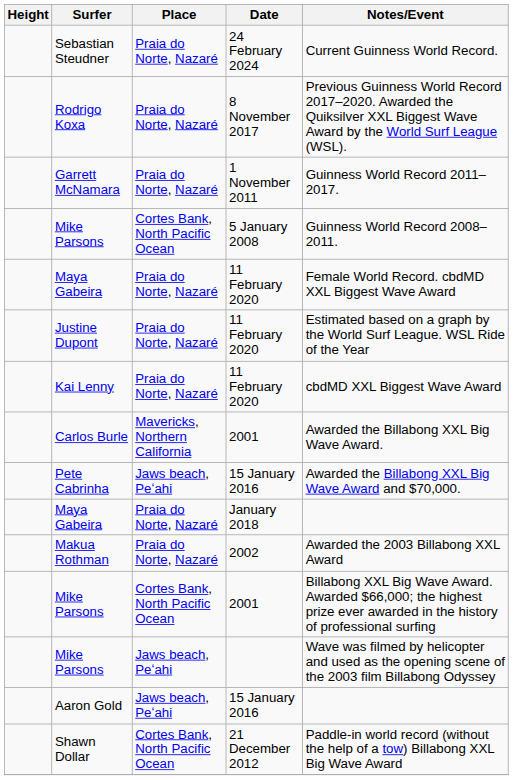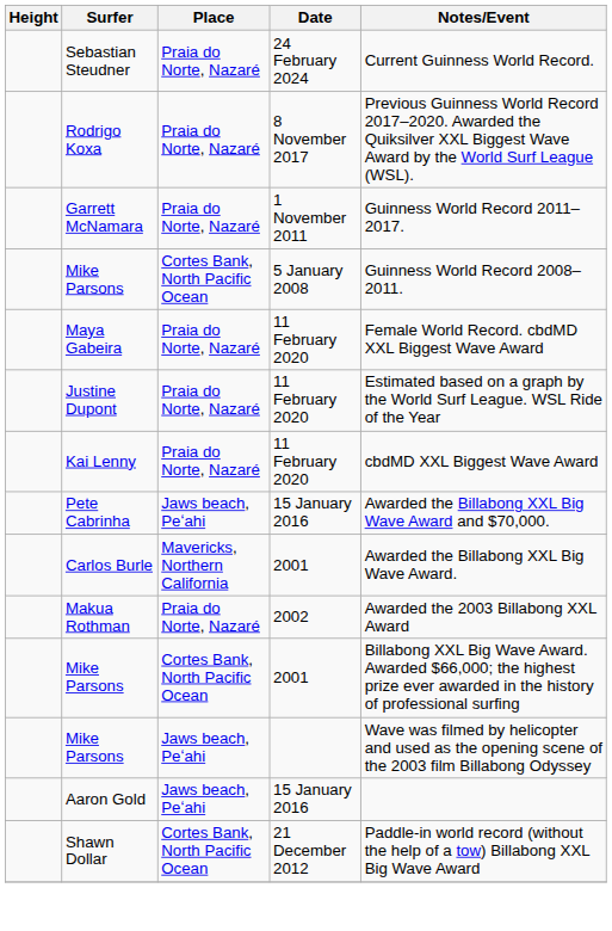 <table class="wikitable sortable">
 <tr>
 <th>Height</th>
 <th>Surfer</th>
 <th>Place</th>
 <th>Date</th>
 <th>Notes/Event</th>
 </tr>
 <tr>
 <td></td>
 <td> Sebastian Steudner</td>
 <td> <a href='#'>Praia do Norte</a>, <a href='#'>Nazaré</a></td>
 <td>24 February 2024</td>
 <td>Current Guinness World Record.</td>
 </tr>
 <tr>
 <td></td>
 <td> <a href='#'>Rodrigo Koxa</a></td>
 <td> <a href='#'>Praia do Norte</a>, <a href='#'>Nazaré</a></td>
 <td>8 November 2017</td>
 <td>Previous Guinness World Record 2017–2020. Awarded the Quiksilver XXL Biggest Wave Award by the <a href='#'>World Surf League</a> (WSL).</td>
 </tr>
 <tr>
 <td></td>
 <td> <a href='#'>Garrett McNamara</a></td>
 <td> <a href='#'>Praia do Norte</a>, <a href='#'>Nazaré</a></td>
 <td>1 November 2011</td>
 <td>Guinness World Record 2011–2017.</td>
 </tr>
 <tr>
 <td></td>
 <td> <a href='#'>Mike Parsons</a></td>
 <td> <a href='#'>Cortes Bank</a>, <a href='#'>North Pacific Ocean</a></td>
 <td>5 January 2008</td>
 <td>Guinness World Record 2008–2011.</td>
 </tr>
 <tr>
 <td></td>
 <td> <a href='#'>Maya Gabeira</a></td>
 <td> <a href='#'>Praia do Norte</a>, <a href='#'>Nazaré</a></td>
 <td>11 February 2020</td>
 <td>Female World Record. cbdMD XXL Biggest Wave Award</td>
 </tr>
 <tr>
 <td></td>
 <td> <a href='#'>Justine Dupont</a></td>
 <td> <a href='#'>Praia do Norte</a>, <a href='#'>Nazaré</a></td>
 <td>11 February 2020</td>
 <td>Estimated based on a graph by the World Surf League. WSL Ride of the Year</td>
 </tr>
 <tr>
 <td></td>
 <td> <a href='#'>Kai Lenny</a></td>
 <td> <a href='#'>Praia do Norte</a>, <a href='#'>Nazaré</a></td>
 <td>11 February 2020</td>
 <td>cbdMD XXL Biggest Wave Award</td>
 </tr>
 <tr>
 <td></td>
-<td> <a href='#'>Carlos Burle</a></td>
-<td> <a href='#'>Mavericks</a>, <a href='#'>Northern California</a></td>
-<td>2001</td>
-<td>Awarded the Billabong XXL Big Wave Award.</td>
-</tr>
-<tr>
-<td></td>
 <td> <a href='#'>Pete Cabrinha</a></td>
 <td> <a href='#'>Jaws beach</a>, <a href='#'>Peʻahi</a></td>
 <td>15 January 2016</td>
 <td>Awarded the <a href='#'>Billabong XXL Big Wave Award</a> and $70,000.</td>
 </tr>
 <tr>
 <td></td>
-<td> <a href='#'>Maya Gabeira</a></td>
-<td> <a href='#'>Praia do Norte</a>, <a href='#'>Nazaré</a></td>
-<td>January 2018</td>
-<td></td>
+<td> <a href='#'>Carlos Burle</a></td>
+<td> <a href='#'>Mavericks</a>, <a href='#'>Northern California</a></td>
+<td>2001</td>
+<td>Awarded the Billabong XXL Big Wave Award.</td>
 </tr>
 <tr>
 <td></td>
 <td> <a href='#'>Makua Rothman</a></td>
 <td> <a href='#'>Praia do Norte</a>, <a href='#'>Nazaré</a></td>
 <td>2002</td>
 <td>Awarded the 2003 Billabong XXL Award</td>
 </tr>
 <tr>
 <td></td>
 <td> <a href='#'>Mike Parsons</a></td>
 <td> <a href='#'>Cortes Bank</a>, <a href='#'>North Pacific Ocean</a></td>
 <td>2001</td>
 <td>Billabong XXL Big Wave Award. Awarded $66,000; the highest prize ever awarded in the history of professional surfing</td>
 </tr>
 <tr>
 <td></td>
 <td> <a href='#'>Mike Parsons</a></td>
 <td> <a href='#'>Jaws beach</a>, <a href='#'>Peʻahi</a></td>
 <td></td>
 <td>Wave was filmed by helicopter and used as the opening scene of the 2003 film Billabong Odyssey</td>
 </tr>
 <tr>
 <td></td>
 <td> Aaron Gold</td>
 <td> <a href='#'>Jaws beach</a>, <a href='#'>Peʻahi</a></td>
 <td>15 January 2016</td>
 <td></td>
 </tr>
 <tr>
 <td></td>
 <td> Shawn Dollar</td>
 <td> <a href='#'>Cortes Bank</a>, <a href='#'>North Pacific Ocean</a></td>
 <td>21 December 2012</td>
 <td>Paddle-in world record (without the help of a <a href='#'>tow</a>) Billabong XXL Big Wave Award</td>
 </tr>
 <tr>
 </tr>
 </table>
